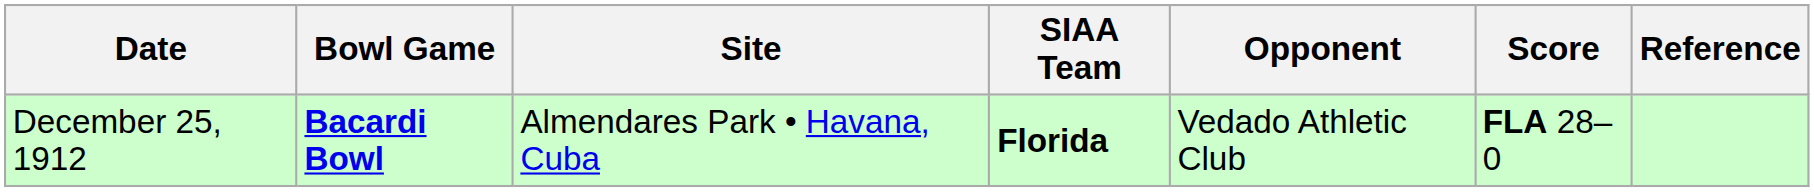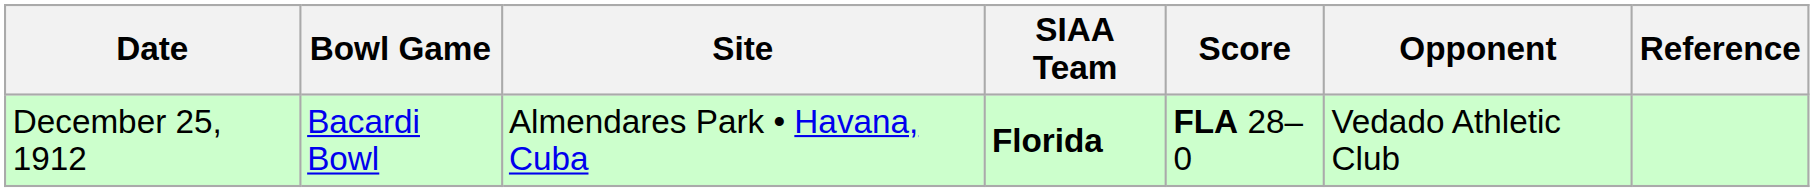 <table class="wikitable">
 <tr>
 <th>Date</th>
 <th>Bowl Game</th>
 <th>Site</th>
 <th>SIAA Team</th>
+<th>Score</th>
 <th>Opponent</th>
-<th>Score</th>
 <th class="unsortable">Reference</th>
 </tr>
 <tr bgcolor=ccffcc>
 <td>December 25, 1912</td>
-<td><strong><a href='#'>Bacardi Bowl</a></strong></td>
+<td><a href='#'>Bacardi Bowl</a></td>
 <td>Almendares Park • <a href='#'>Havana, Cuba</a></td>
 <td><strong>Florida</strong></td>
+<td><strong>FLA</strong> 28–0</td>
 <td>Vedado Athletic Club</td>
-<td><strong>FLA</strong> 28–0</td>
 <td></td>
 </tr>
 </table>
